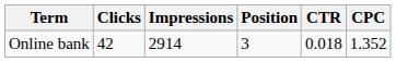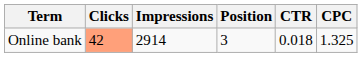 <table class="wikitable">
 <tr>
 <th>Term</th>
 <th>Clicks</th>
 <th>Impressions</th>
 <th>Position</th>
 <th>CTR</th>
 <th>CPC</th>
 </tr>
 <tr>
 <td>Online bank</td>
-<td>42</td>
+<td style="background: lightsalmon;">42</td>
 <td>2914</td>
 <td>3</td>
 <td>0.018</td>
-<td>1.352</td>
+<td>1.325</td>
 </tr>
 </table>
